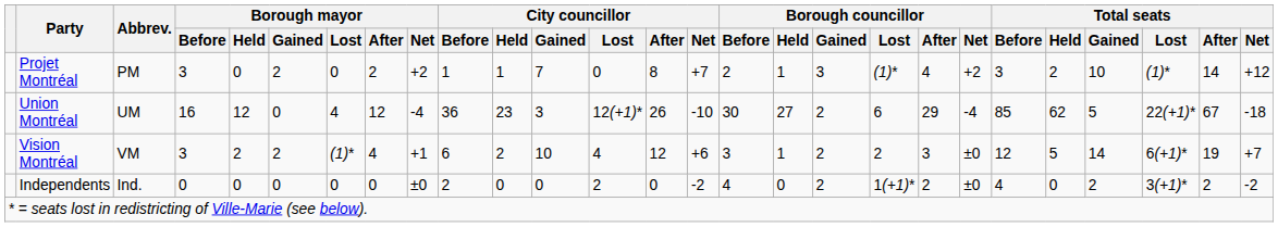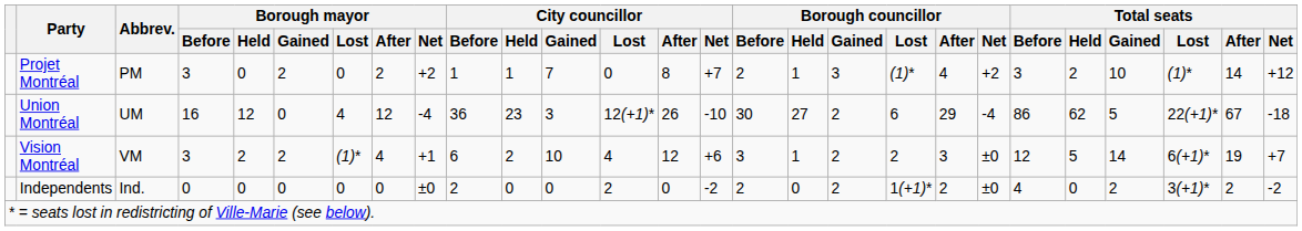 <table class="wikitable" border="1">
 <tr>
 <th rowspan=2 width=30px> </th>
 <th rowspan=2>Party</th>
 <th rowspan=2>Abbrev.</th>
 <th colspan=6>Borough mayor</th>
 <th colspan=6>City councillor</th>
 <th colspan=6>Borough councillor</th>
 <th colspan=6>Total seats</th>
 </tr>
 <tr>
 <th>Before</th>
 <th>Held</th>
 <th>Gained</th>
 <th>Lost</th>
 <th>After</th>
 <th>Net</th>
 <th>Before</th>
 <th>Held</th>
 <th>Gained</th>
 <th>Lost</th>
 <th>After</th>
 <th>Net</th>
 <th>Before</th>
 <th>Held</th>
 <th>Gained</th>
 <th>Lost</th>
 <th>After</th>
 <th>Net</th>
 <th>Before</th>
 <th>Held</th>
 <th>Gained</th>
 <th>Lost</th>
 <th>After</th>
 <th>Net</th>
 </tr>
 <tr>
 <td> </td>
 <td><a href='#'>Projet Montréal</a></td>
 <td>PM</td>
 <td>3</td>
 <td>0</td>
 <td>2</td>
 <td>0</td>
 <td>2</td>
 <td>+2</td>
 <td>1</td>
 <td>1</td>
 <td>7</td>
 <td>0</td>
 <td>8</td>
 <td>+7</td>
 <td>2</td>
 <td>1</td>
 <td>3</td>
 <td><em>(1)</em>*</td>
 <td>4</td>
 <td>+2</td>
 <td>3</td>
 <td>2</td>
 <td>10</td>
 <td><em>(1)</em>*</td>
 <td>14</td>
 <td>+12</td>
 </tr>
 <tr>
 <td> </td>
 <td><a href='#'>Union Montréal</a></td>
 <td>UM</td>
 <td>16</td>
 <td>12</td>
 <td>0</td>
 <td>4</td>
 <td>12</td>
 <td>-4</td>
 <td>36</td>
 <td>23</td>
 <td>3</td>
 <td>12<em>(+1)</em>*</td>
 <td>26</td>
 <td>-10</td>
 <td>30</td>
 <td>27</td>
 <td>2</td>
 <td>6</td>
 <td>29</td>
 <td>-4</td>
-<td>85</td>
+<td>86</td>
 <td>62</td>
 <td>5</td>
 <td>22<em>(+1)</em>*</td>
 <td>67</td>
 <td>-18</td>
 </tr>
 <tr>
 <td> </td>
 <td><a href='#'>Vision Montréal</a></td>
 <td>VM</td>
 <td>3</td>
 <td>2</td>
 <td>2</td>
 <td><em>(1)</em>*</td>
 <td>4</td>
 <td>+1</td>
 <td>6</td>
 <td>2</td>
 <td>10</td>
 <td>4</td>
 <td>12</td>
 <td>+6</td>
 <td>3</td>
 <td>1</td>
 <td>2</td>
 <td>2</td>
 <td>3</td>
 <td>±0</td>
 <td>12</td>
 <td>5</td>
 <td>14</td>
 <td>6<em>(+1)</em>*</td>
 <td>19</td>
 <td>+7</td>
 </tr>
 <tr>
 <td> </td>
 <td>Independents</td>
 <td>Ind.</td>
 <td>0</td>
 <td>0</td>
 <td>0</td>
 <td>0</td>
 <td>0</td>
 <td>±0</td>
 <td>2</td>
 <td>0</td>
 <td>0</td>
 <td>2</td>
 <td>0</td>
 <td>-2</td>
-<td>4</td>
+<td>2</td>
 <td>0</td>
 <td>2</td>
 <td>1<em>(+1)</em>*</td>
 <td>2</td>
 <td>±0</td>
 <td>4</td>
 <td>0</td>
 <td>2</td>
 <td>3<em>(+1)</em>*</td>
 <td>2</td>
 <td>-2</td>
 </tr>
 <tr>
 <td colspan=27><em>* = seats lost in redistricting of <a href='#'>Ville-Marie</a> (see <a href='#'>below</a>).</em></td>
 </tr>
 </table>
